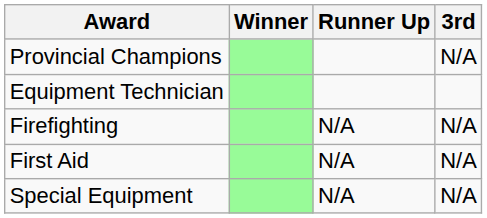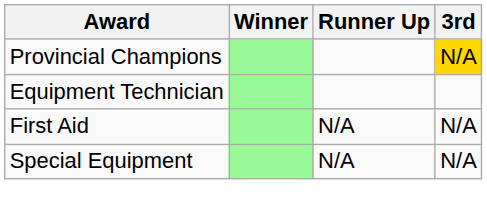 <table class="wikitable" border="1">
 <tr>
 <th>Award</th>
 <th>Winner</th>
 <th>Runner Up</th>
 <th>3rd</th>
 </tr>
 <tr>
 <td>Provincial Champions</td>
 <td style="background:#98FB98"></td>
 <td></td>
-<td>N/A</td>
+<td style="background: gold;">N/A</td>
 </tr>
 <tr>
 <td>Equipment Technician</td>
 <td style="background:#98FB98"></td>
 <td></td>
 <td></td>
-</tr>
-<tr>
-<td>Firefighting</td>
-<td style="background:#98FB98"></td>
-<td>N/A</td>
-<td>N/A</td>
 </tr>
 <tr>
 <td>First Aid</td>
 <td style="background:#98FB98"></td>
 <td>N/A</td>
 <td>N/A</td>
 </tr>
 <tr>
 <td>Special Equipment</td>
 <td style="background:#98FB98"></td>
 <td>N/A</td>
 <td>N/A</td>
 </tr>
 </table>
